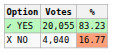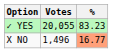 <table class="wikitable">
 <tr>
 <th>Option</th>
 <th>Votes</th>
 <th>%</th>
 </tr>
 <tr>
 <td style=background:#bbf8be>✓ YES</td>
 <td style=background:#bbf8be>20,055</td>
 <td style=background:#bbf8be>83.23</td>
 </tr>
 <tr>
 <td>X NO</td>
-<td>4,040</td>
+<td>1,496</td>
 <td style="background: lightsalmon;">16.77</td>
 </tr>
 </table>
